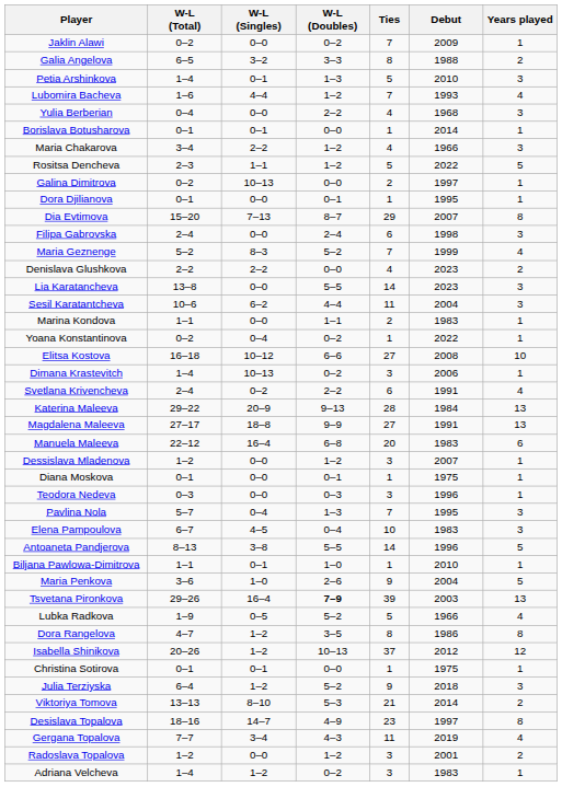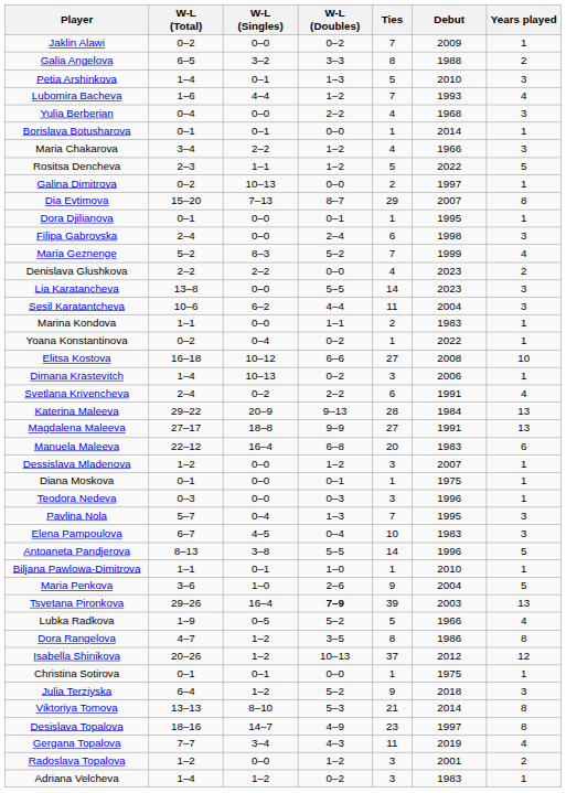 <table class="wikitable sortable" style=font-size:97%>
 <tr>
 <th width=200>Player</th>
 <th width=100>W-L<br>(Total)</th>
 <th width=100>W-L<br>(Singles)</th>
 <th width=100>W-L<br>(Doubles)</th>
 <th width=50>Ties</th>
 <th width=100>Debut</th>
 <th width=100>Years played</th>
 </tr>
 <tr align="center">
 <td><a href='#'>Jaklin Alawi</a></td>
 <td>0–2</td>
 <td>0–0</td>
 <td>0–2</td>
 <td>7</td>
 <td>2009</td>
 <td>1</td>
 </tr>
 <tr align="center">
 <td><a href='#'>Galia Angelova</a></td>
 <td>6–5</td>
 <td>3–2</td>
 <td>3–3</td>
 <td>8</td>
 <td>1988</td>
 <td>2</td>
 </tr>
 <tr align="center">
 <td><a href='#'>Petia Arshinkova</a></td>
 <td>1–4</td>
 <td>0–1</td>
 <td>1–3</td>
 <td>5</td>
 <td>2010</td>
 <td>3</td>
 </tr>
 <tr align="center">
 <td><a href='#'>Lubomira Bacheva</a></td>
 <td>1–6</td>
 <td>4–4</td>
 <td>1–2</td>
 <td>7</td>
 <td>1993</td>
 <td>4</td>
 </tr>
 <tr align="center">
 <td><a href='#'>Yulia Berberian</a></td>
 <td>0–4</td>
 <td>0–0</td>
 <td>2–2</td>
 <td>4</td>
 <td>1968</td>
 <td>3</td>
 </tr>
 <tr align="center">
 <td><a href='#'>Borislava Botusharova</a></td>
 <td>0–1</td>
 <td>0–1</td>
 <td>0–0</td>
 <td>1</td>
 <td>2014</td>
 <td>1</td>
 </tr>
 <tr align="center">
 <td>Maria Chakarova</td>
 <td>3–4</td>
 <td>2–2</td>
 <td>1–2</td>
 <td>4</td>
 <td>1966</td>
 <td>3</td>
 </tr>
 <tr align="center">
 <td>Rositsa Dencheva</td>
 <td>2–3</td>
 <td>1–1</td>
 <td>1–2</td>
 <td>5</td>
 <td>2022</td>
 <td>5</td>
 </tr>
 <tr align="center">
 <td><a href='#'>Galina Dimitrova</a></td>
 <td>0–2</td>
 <td>10–13</td>
 <td>0–0</td>
 <td>2</td>
 <td>1997</td>
 <td>1</td>
 </tr>
 <tr align="center">
+<td><a href='#'>Dia Evtimova</a></td>
+<td>15–20</td>
+<td>7–13</td>
+<td>8–7</td>
+<td>29</td>
+<td>2007</td>
+<td>8</td>
+</tr>
+<tr align="center">
 <td><a href='#'>Dora Djilianova</a></td>
 <td>0–1</td>
 <td>0–0</td>
 <td>0–1</td>
 <td>1</td>
 <td>1995</td>
 <td>1</td>
-</tr>
-<tr align="center">
-<td><a href='#'>Dia Evtimova</a></td>
-<td>15–20</td>
-<td>7–13</td>
-<td>8–7</td>
-<td>29</td>
-<td>2007</td>
-<td>8</td>
 </tr>
 <tr align="center">
 <td><a href='#'>Filipa Gabrovska</a></td>
 <td>2–4</td>
 <td>0–0</td>
 <td>2–4</td>
 <td>6</td>
 <td>1998</td>
 <td>3</td>
 </tr>
 <tr align="center">
 <td><a href='#'>Maria Geznenge</a></td>
 <td>5–2</td>
 <td>8–3</td>
 <td>5–2</td>
 <td>7</td>
 <td>1999</td>
 <td>4</td>
 </tr>
 <tr align="center">
 <td>Denislava Glushkova</td>
 <td>2–2</td>
 <td>2–2</td>
 <td>0–0</td>
 <td>4</td>
 <td>2023</td>
 <td>2</td>
 </tr>
 <tr align="center">
 <td><a href='#'>Lia Karatancheva</a></td>
 <td>13–8</td>
 <td>0–0</td>
 <td>5–5</td>
 <td>14</td>
 <td>2023</td>
 <td>3</td>
 </tr>
 <tr align="center">
 <td><a href='#'>Sesil Karatantcheva</a></td>
 <td>10–6</td>
 <td>6–2</td>
 <td>4–4</td>
 <td>11</td>
 <td>2004</td>
 <td>3</td>
 </tr>
 <tr align="center">
 <td>Marina Kondova</td>
 <td>1–1</td>
 <td>0–0</td>
 <td>1–1</td>
 <td>2</td>
 <td>1983</td>
 <td>1</td>
 </tr>
 <tr align="center">
 <td>Yoana Konstantinova</td>
 <td>0–2</td>
 <td>0–4</td>
 <td>0–2</td>
 <td>1</td>
 <td>2022</td>
 <td>1</td>
 </tr>
 <tr align="center">
 <td><a href='#'>Elitsa Kostova</a></td>
 <td>16–18</td>
 <td>10–12</td>
 <td>6–6</td>
 <td>27</td>
 <td>2008</td>
 <td>10</td>
 </tr>
 <tr align="center">
 <td><a href='#'>Dimana Krastevitch</a></td>
 <td>1–4</td>
 <td>10–13</td>
 <td>0–2</td>
 <td>3</td>
 <td>2006</td>
 <td>1</td>
 </tr>
 <tr align="center">
 <td><a href='#'>Svetlana Krivencheva</a></td>
 <td>2–4</td>
 <td>0–2</td>
 <td>2–2</td>
 <td>6</td>
 <td>1991</td>
 <td>4</td>
 </tr>
 <tr align="center">
 <td><a href='#'>Katerina Maleeva</a></td>
 <td>29–22</td>
 <td>20–9</td>
 <td>9–13</td>
 <td>28</td>
 <td>1984</td>
 <td>13</td>
 </tr>
 <tr align="center">
 <td><a href='#'>Magdalena Maleeva</a></td>
 <td>27–17</td>
 <td>18–8</td>
 <td>9–9</td>
 <td>27</td>
 <td>1991</td>
 <td>13</td>
 </tr>
 <tr align="center">
 <td><a href='#'>Manuela Maleeva</a></td>
 <td>22–12</td>
 <td>16–4</td>
 <td>6–8</td>
 <td>20</td>
 <td>1983</td>
 <td>6</td>
 </tr>
 <tr align="center">
 <td><a href='#'>Dessislava Mladenova</a></td>
 <td>1–2</td>
 <td>0–0</td>
 <td>1–2</td>
 <td>3</td>
 <td>2007</td>
 <td>1</td>
 </tr>
 <tr align="center">
 <td>Diana Moskova</td>
 <td>0–1</td>
 <td>0–0</td>
 <td>0–1</td>
 <td>1</td>
 <td>1975</td>
 <td>1</td>
 </tr>
 <tr align="center">
 <td><a href='#'>Teodora Nedeva</a></td>
 <td>0–3</td>
 <td>0–0</td>
 <td>0–3</td>
 <td>3</td>
 <td>1996</td>
 <td>1</td>
 </tr>
 <tr align="center">
 <td><a href='#'>Pavlina Nola</a></td>
 <td>5–7</td>
 <td>0–4</td>
 <td>1–3</td>
 <td>7</td>
 <td>1995</td>
 <td>3</td>
 </tr>
 <tr align="center">
 <td><a href='#'>Elena Pampoulova</a></td>
 <td>6–7</td>
 <td>4–5</td>
 <td>0–4</td>
 <td>10</td>
 <td>1983</td>
 <td>3</td>
 </tr>
 <tr align="center">
 <td><a href='#'>Antoaneta Pandjerova</a></td>
 <td>8–13</td>
 <td>3–8</td>
 <td>5–5</td>
 <td>14</td>
 <td>1996</td>
 <td>5</td>
 </tr>
 <tr align="center">
 <td><a href='#'>Biljana Pawlowa-Dimitrova</a></td>
 <td>1–1</td>
 <td>0–1</td>
 <td>1–0</td>
 <td>1</td>
 <td>2010</td>
 <td>1</td>
 </tr>
 <tr align="center">
 <td><a href='#'>Maria Penkova</a></td>
 <td>3–6</td>
 <td>1–0</td>
 <td>2–6</td>
 <td>9</td>
 <td>2004</td>
 <td>5</td>
 </tr>
 <tr align="center">
 <td><a href='#'>Tsvetana Pironkova</a></td>
 <td>29–26</td>
 <td>16–4</td>
 <td><strong>7–9</strong></td>
 <td>39</td>
 <td>2003</td>
 <td>13</td>
 </tr>
 <tr align="center">
 <td>Lubka Radkova</td>
 <td>1–9</td>
 <td>0–5</td>
 <td>5–2</td>
 <td>5</td>
 <td>1966</td>
 <td>4</td>
 </tr>
 <tr align="center">
 <td><a href='#'>Dora Rangelova</a></td>
 <td>4–7</td>
 <td>1–2</td>
 <td>3–5</td>
 <td>8</td>
 <td>1986</td>
 <td>8</td>
 </tr>
 <tr align="center">
 <td><a href='#'>Isabella Shinikova</a></td>
 <td>20–26</td>
 <td>1–2</td>
 <td>10–13</td>
 <td>37</td>
 <td>2012</td>
 <td>12</td>
 </tr>
 <tr align="center">
 <td>Christina Sotirova</td>
 <td>0–1</td>
 <td>0–1</td>
 <td>0–0</td>
 <td>1</td>
 <td>1975</td>
 <td>1</td>
 </tr>
 <tr align="center">
 <td><a href='#'>Julia Terziyska</a></td>
 <td>6–4</td>
 <td>1–2</td>
 <td>5–2</td>
 <td>9</td>
 <td>2018</td>
 <td>3</td>
 </tr>
 <tr align="center">
 <td><a href='#'>Viktoriya Tomova</a></td>
 <td>13–13</td>
 <td>8–10</td>
 <td>5–3</td>
 <td>21</td>
 <td>2014</td>
-<td>2</td>
+<td>8</td>
 </tr>
 <tr align="center">
 <td><a href='#'>Desislava Topalova</a></td>
 <td>18–16</td>
 <td>14–7</td>
 <td>4–9</td>
 <td>23</td>
 <td>1997</td>
 <td>8</td>
 </tr>
 <tr align="center">
 <td><a href='#'>Gergana Topalova</a></td>
 <td>7–7</td>
 <td>3–4</td>
 <td>4–3</td>
 <td>11</td>
 <td>2019</td>
 <td>4</td>
 </tr>
 <tr align="center">
 <td><a href='#'>Radoslava Topalova</a></td>
 <td>1–2</td>
 <td>0–0</td>
 <td>1–2</td>
 <td>3</td>
 <td>2001</td>
 <td>2</td>
 </tr>
 <tr align="center">
 <td>Adriana Velcheva</td>
 <td>1–4</td>
 <td>1–2</td>
 <td>0–2</td>
 <td>3</td>
 <td>1983</td>
 <td>1</td>
 </tr>
 </table>
